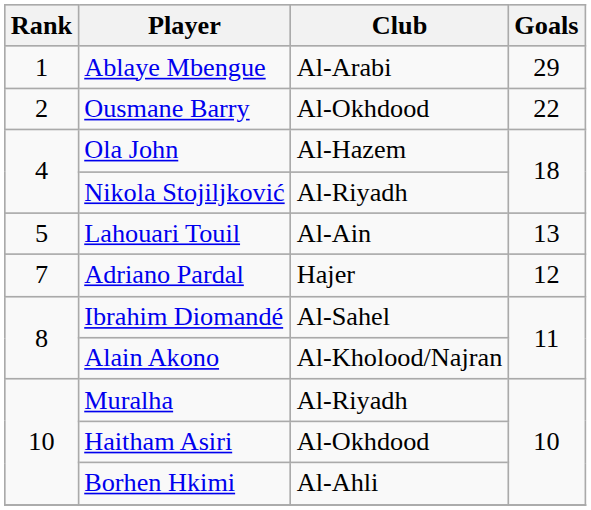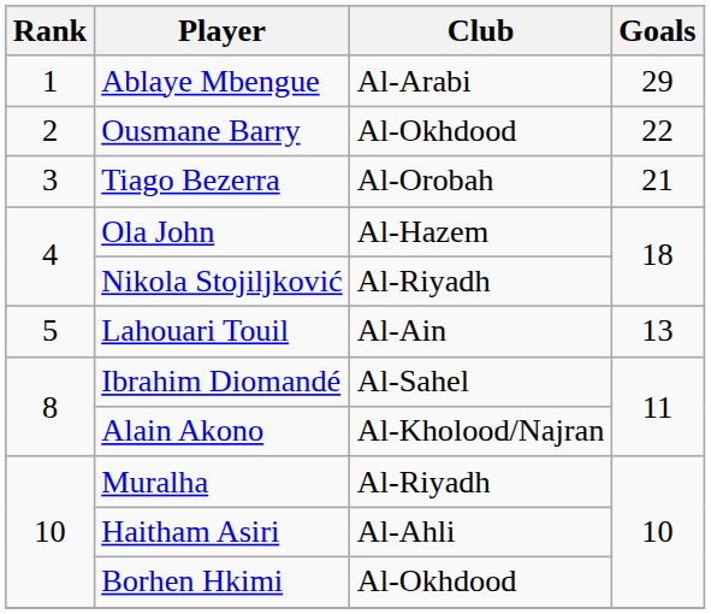 <table class="wikitable" style="text-align:center">
 <tr>
 <th>Rank</th>
 <th>Player</th>
 <th>Club</th>
 <th>Goals</th>
 </tr>
 <tr>
 <td>1</td>
 <td align="left"> <a href='#'>Ablaye Mbengue</a></td>
 <td align="left">Al-Arabi</td>
 <td>29</td>
 </tr>
 <tr>
 <td>2</td>
 <td align="left"> <a href='#'>Ousmane Barry</a></td>
 <td align="left">Al-Okhdood</td>
 <td>22</td>
 </tr>
 <tr>
+<td>3</td>
+<td align="left"> <a href='#'>Tiago Bezerra</a></td>
+<td align="left">Al-Orobah</td>
+<td>21</td>
+</tr>
+<tr>
 <td rowspan=2>4</td>
 <td align="left"> <a href='#'>Ola John</a></td>
 <td align="left">Al-Hazem</td>
 <td rowspan=2>18</td>
 </tr>
 <tr>
 <td align="left"> <a href='#'>Nikola Stojiljković</a></td>
 <td align="left">Al-Riyadh</td>
 </tr>
 <tr>
 <td>5</td>
 <td align="left"> <a href='#'>Lahouari Touil</a></td>
 <td align="left">Al-Ain</td>
 <td>13</td>
-</tr>
-<tr>
-<td>7</td>
-<td align="left"> <a href='#'>Adriano Pardal</a></td>
-<td align="left">Hajer</td>
-<td>12</td>
 </tr>
 <tr>
 <td rowspan=2>8</td>
 <td align="left"> <a href='#'>Ibrahim Diomandé</a></td>
 <td align="left">Al-Sahel</td>
 <td rowspan=2>11</td>
 </tr>
 <tr>
 <td align="left"> <a href='#'>Alain Akono</a></td>
 <td align="left">Al-Kholood/Najran</td>
 </tr>
 <tr>
 <td rowspan=3>10</td>
 <td align="left"> <a href='#'>Muralha</a></td>
 <td align="left">Al-Riyadh</td>
 <td rowspan=3>10</td>
 </tr>
 <tr>
 <td align="left"> <a href='#'>Haitham Asiri</a></td>
-<td align="left">Al-Okhdood</td>
+<td align="left">Al-Ahli</td>
 </tr>
 <tr>
 <td align="left"> <a href='#'>Borhen Hkimi</a></td>
-<td align="left">Al-Ahli</td>
+<td align="left">Al-Okhdood</td>
 </tr>
 <tr>
 </tr>
 <tr>
 </tr>
 </table>
